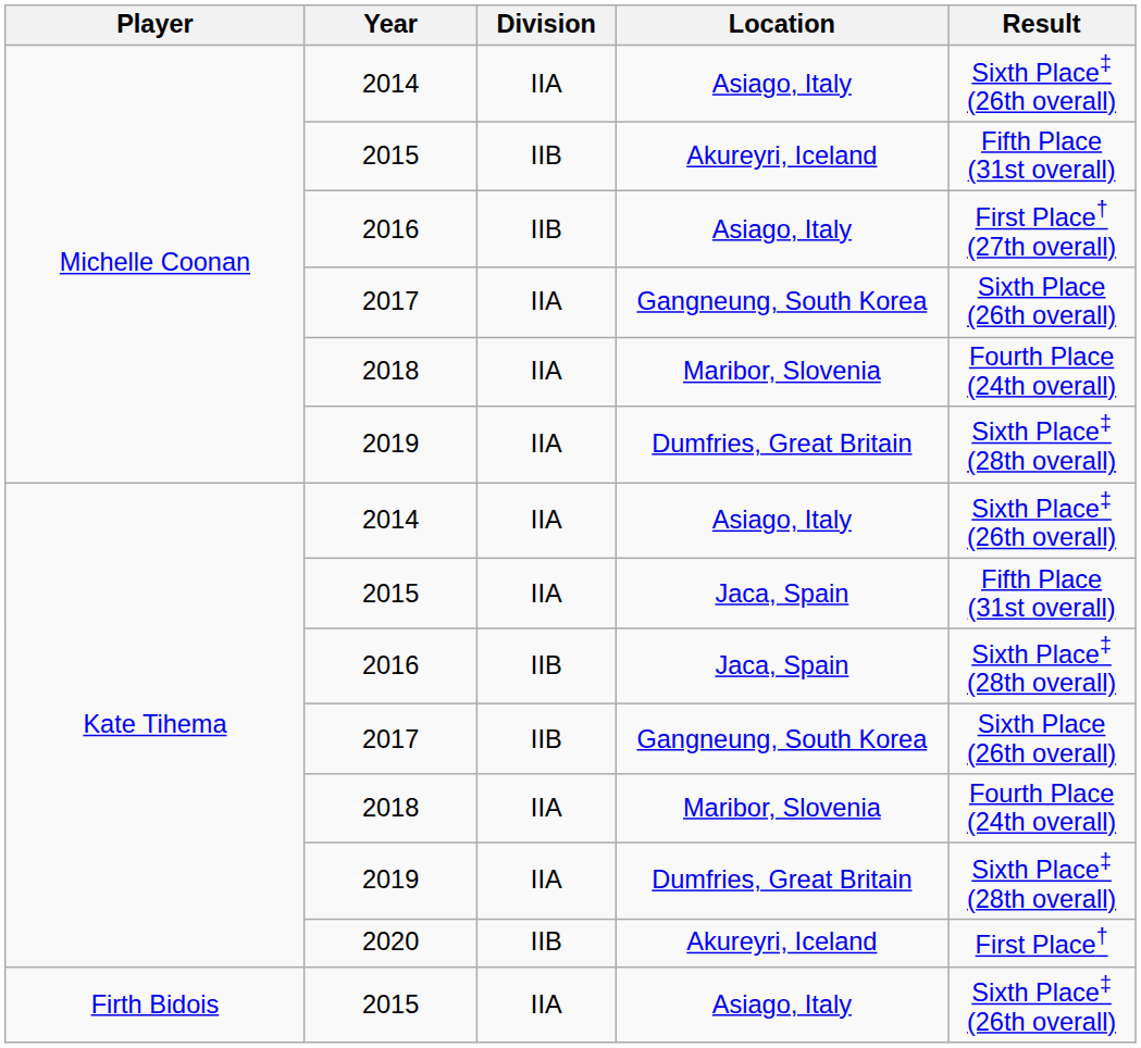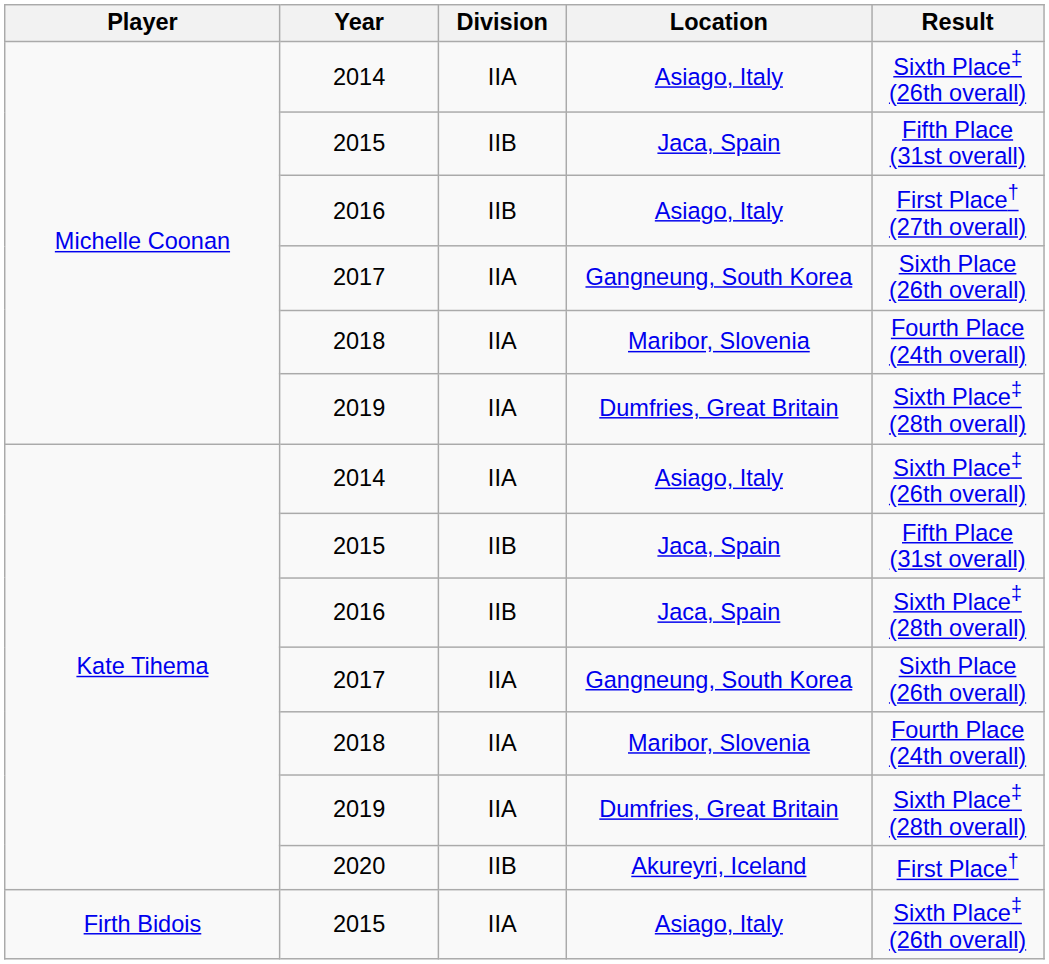 <table class="wikitable" style="text-align: center;">
 <tr>
 <th scope="col" width="180px">Player</th>
 <th scope="col" width="100px">Year</th>
 <th scope="col" width="80px">Division</th>
 <th scope="col" width="200px">Location</th>
 <th scope="col" width="110px">Result</th>
 </tr>
 <tr>
 <td rowspan="6"> <a href='#'>Michelle Coonan</a></td>
 <td>2014</td>
 <td>IIA</td>
 <td> <a href='#'>Asiago, Italy</a></td>
 <td><a href='#'>Sixth Place<sup>‡</sup><br>(26th overall)</a></td>
 </tr>
 <tr>
 <td>2015</td>
 <td>IIB</td>
-<td> <a href='#'>Akureyri, Iceland</a></td>
+<td> <a href='#'>Jaca, Spain</a></td>
 <td><a href='#'>Fifth Place<br>(31st overall)</a></td>
 </tr>
 <tr>
 <td>2016</td>
 <td>IIB</td>
 <td> <a href='#'>Asiago, Italy</a></td>
 <td><a href='#'>First Place<sup>†</sup><br>(27th overall)</a></td>
 </tr>
 <tr>
 <td>2017</td>
 <td>IIA</td>
 <td> <a href='#'>Gangneung, South Korea</a></td>
 <td><a href='#'>Sixth Place<br>(26th overall)</a></td>
 </tr>
 <tr>
 <td>2018</td>
 <td>IIA</td>
 <td> <a href='#'>Maribor, Slovenia</a></td>
 <td><a href='#'>Fourth Place<br>(24th overall)</a></td>
 </tr>
 <tr>
 <td>2019</td>
 <td>IIA</td>
 <td> <a href='#'>Dumfries, Great Britain</a></td>
 <td><a href='#'>Sixth Place<sup>‡</sup><br>(28th overall)</a></td>
 </tr>
 <tr>
 <td rowspan="7"> <a href='#'>Kate Tihema</a></td>
 <td>2014</td>
 <td>IIA</td>
 <td> <a href='#'>Asiago, Italy</a></td>
 <td><a href='#'>Sixth Place<sup>‡</sup><br>(26th overall)</a></td>
 </tr>
 <tr>
 <td>2015</td>
-<td>IIA</td>
+<td>IIB</td>
 <td> <a href='#'>Jaca, Spain</a></td>
 <td><a href='#'>Fifth Place<br>(31st overall)</a></td>
 </tr>
 <tr>
 <td>2016</td>
 <td>IIB</td>
 <td> <a href='#'>Jaca, Spain</a></td>
 <td><a href='#'>Sixth Place<sup>‡</sup><br>(28th overall)</a></td>
 </tr>
 <tr>
 <td>2017</td>
-<td>IIB</td>
+<td>IIA</td>
 <td> <a href='#'>Gangneung, South Korea</a></td>
 <td><a href='#'>Sixth Place<br>(26th overall)</a></td>
 </tr>
 <tr>
 <td>2018</td>
 <td>IIA</td>
 <td> <a href='#'>Maribor, Slovenia</a></td>
 <td><a href='#'>Fourth Place<br>(24th overall)</a></td>
 </tr>
 <tr>
 <td>2019</td>
 <td>IIA</td>
 <td> <a href='#'>Dumfries, Great Britain</a></td>
 <td><a href='#'>Sixth Place<sup>‡</sup><br>(28th overall)</a></td>
 </tr>
 <tr>
 <td>2020</td>
 <td>IIB</td>
 <td> <a href='#'>Akureyri, Iceland</a></td>
 <td><a href='#'>First Place<sup>†</sup></a></td>
 </tr>
 <tr>
 <td> <a href='#'>Firth Bidois</a></td>
 <td>2015</td>
 <td>IIA</td>
 <td> <a href='#'>Asiago, Italy</a></td>
 <td><a href='#'>Sixth Place<sup>‡</sup><br>(26th overall)</a></td>
 </tr>
 </table>
